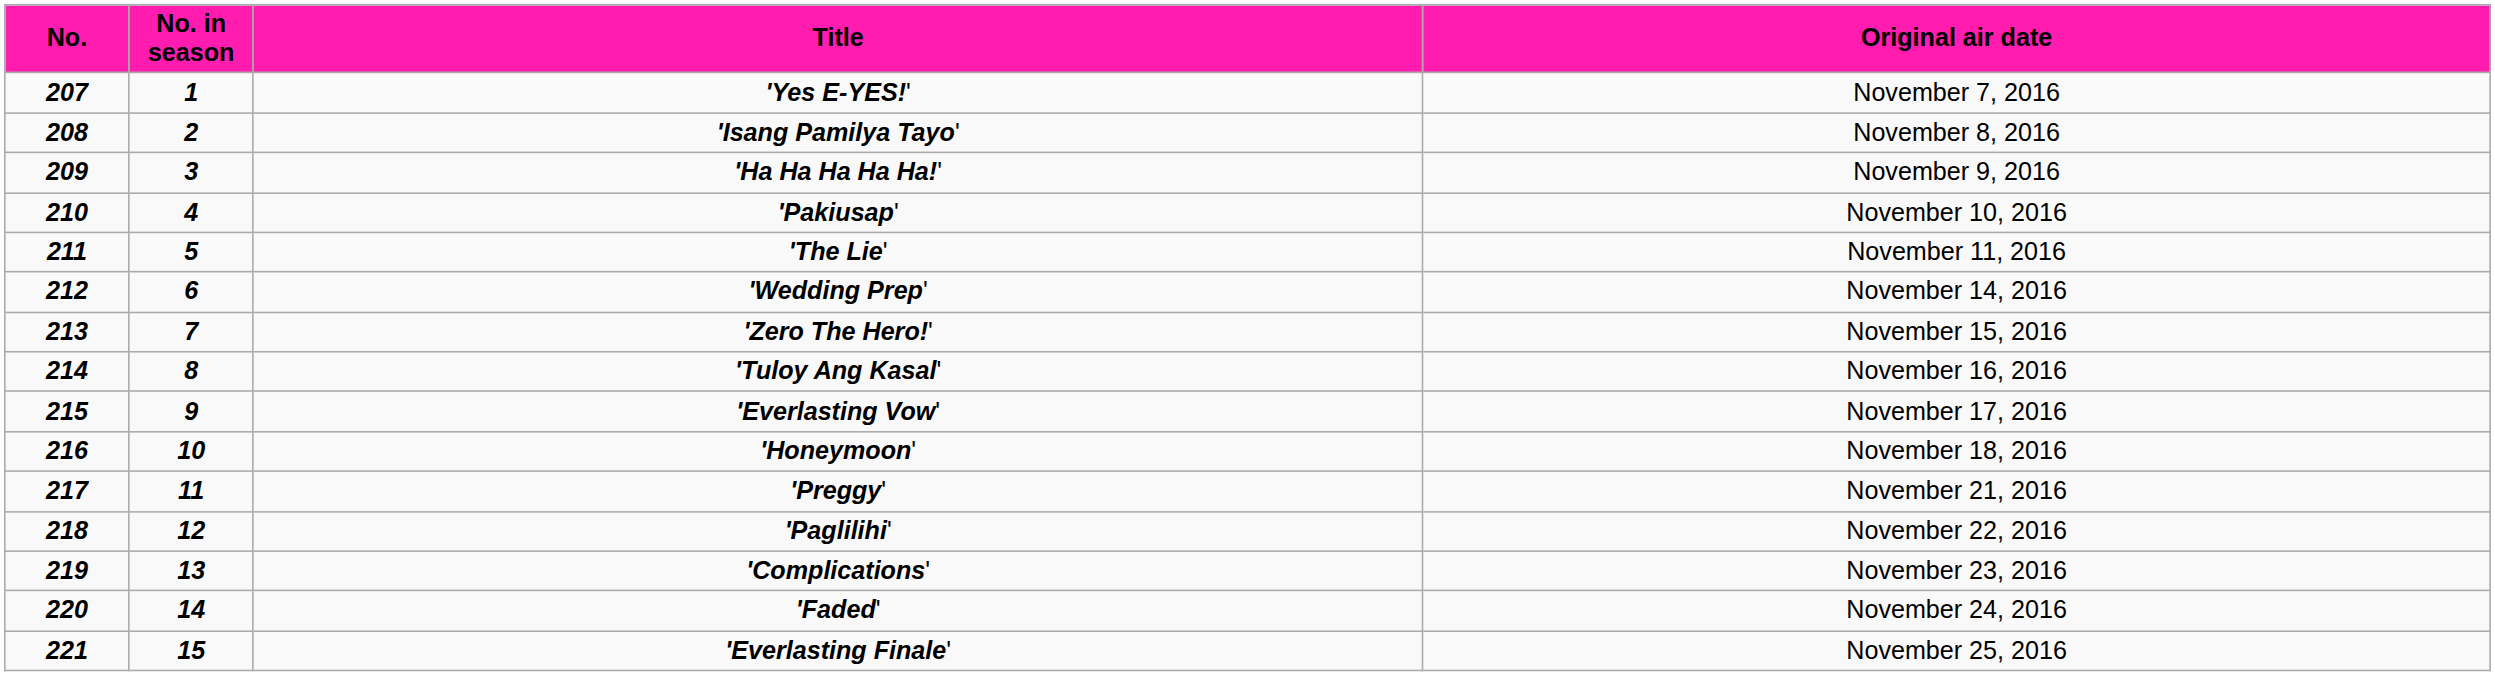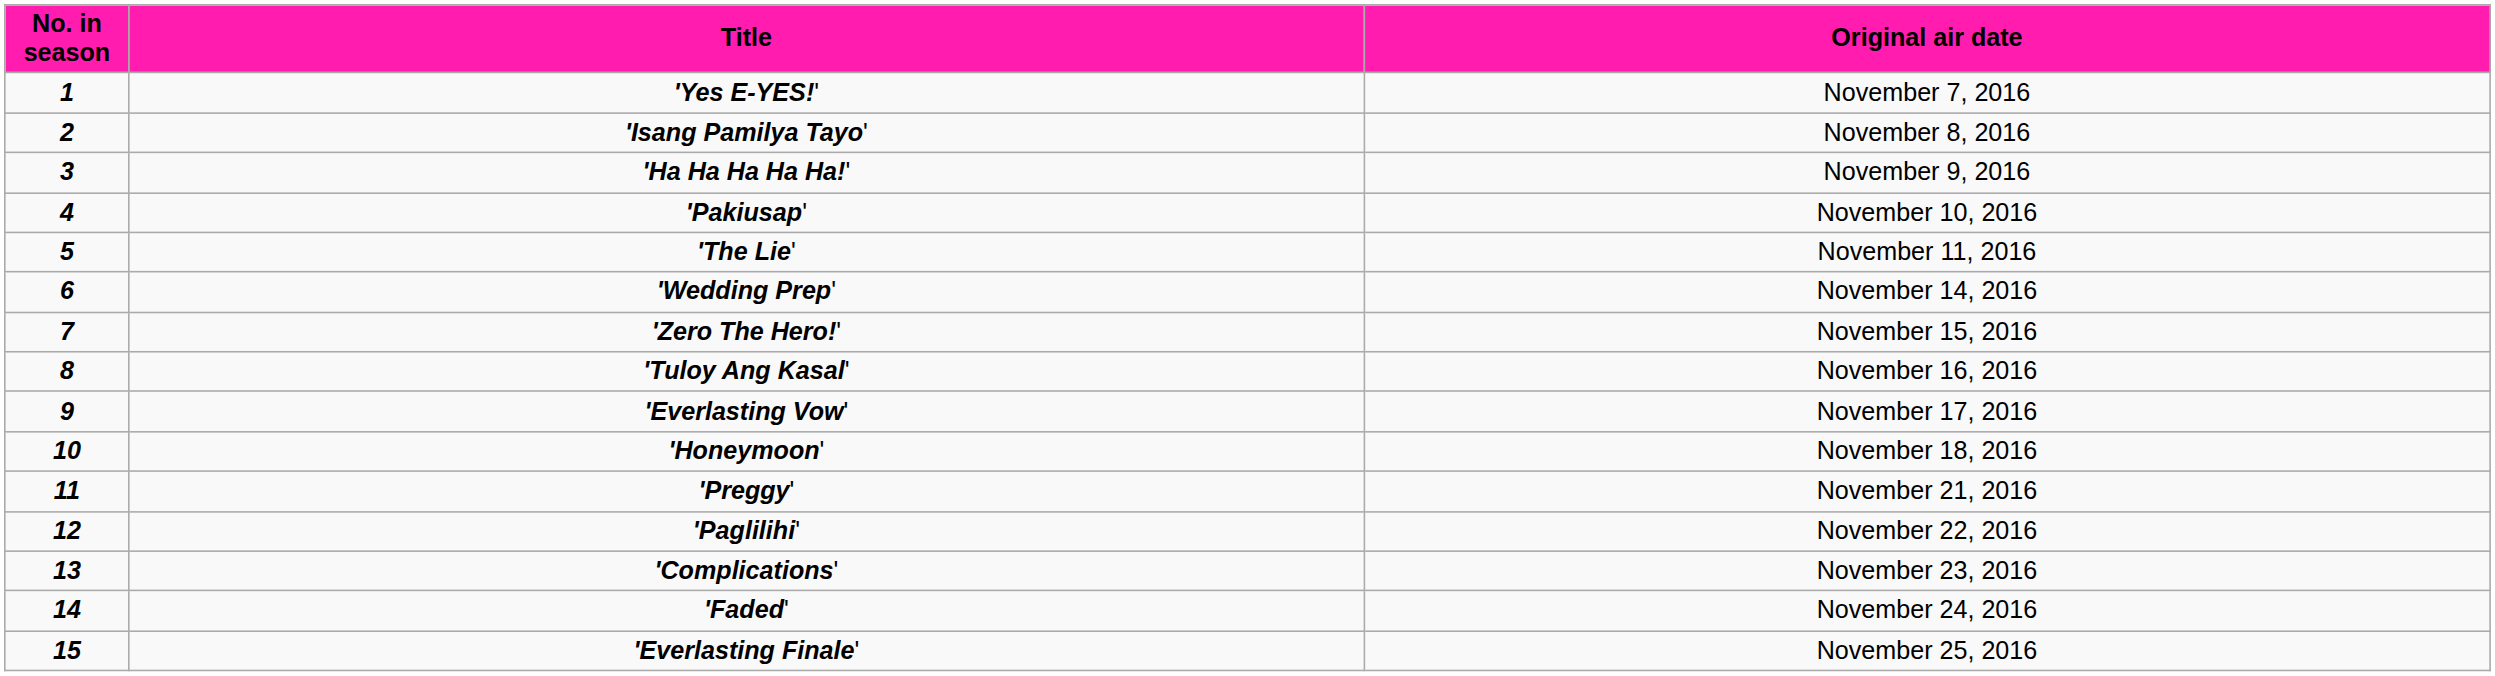 <table style="text-align:center; font-size:100%; line-height:18px;" class="wikitable" width="100%">
 <tr>
-<th style="background:#FF1CAE; color:#000000" width=5%>No.</th>
 <th style="background:#FF1CAE; color:#000000" width=5%>No. in season</th>
 <th style="background:#FF1CAE; color:#000000">Title</th>
 <th style="background:#FF1CAE; color:#000000">Original air date</th>
 </tr>
 <tr>
-<td><strong><em>207</em></strong></td>
 <td><strong><em>1</em></strong></td>
 <td><strong><em>'Yes E-YES!</em></strong>'</td>
 <td>November 7, 2016</td>
 </tr>
 <tr>
-<td><strong><em>208</em></strong></td>
 <td><strong><em>2</em></strong></td>
 <td><strong><em>'Isang Pamilya Tayo</em></strong>'</td>
 <td>November 8, 2016</td>
 </tr>
 <tr>
-<td><strong><em>209</em></strong></td>
 <td><strong><em>3</em></strong></td>
 <td><strong><em>'Ha Ha Ha Ha Ha!</em></strong>'</td>
 <td>November 9, 2016</td>
 </tr>
 <tr>
-<td><strong><em>210</em></strong></td>
 <td><strong><em>4</em></strong></td>
 <td><strong><em>'Pakiusap</em></strong>'</td>
 <td>November 10, 2016</td>
 </tr>
 <tr>
-<td><strong><em>211</em></strong></td>
 <td><strong><em>5</em></strong></td>
 <td><strong><em>'The Lie</em></strong>'</td>
 <td>November 11, 2016</td>
 </tr>
 <tr>
-<td><strong><em>212</em></strong></td>
 <td><strong><em>6</em></strong></td>
 <td><strong><em>'Wedding Prep</em></strong>'</td>
 <td>November 14, 2016</td>
 </tr>
 <tr>
-<td><strong><em>213</em></strong></td>
 <td><strong><em>7</em></strong></td>
 <td><strong><em>'Zero The Hero!</em></strong>'</td>
 <td>November 15, 2016</td>
 </tr>
 <tr>
-<td><strong><em>214</em></strong></td>
 <td><strong><em>8</em></strong></td>
 <td><strong><em>'Tuloy Ang Kasal</em></strong>'</td>
 <td>November 16, 2016</td>
 </tr>
 <tr>
-<td><strong><em>215</em></strong></td>
 <td><strong><em>9</em></strong></td>
 <td><strong><em>'Everlasting Vow</em></strong>'</td>
 <td>November 17, 2016</td>
 </tr>
 <tr>
-<td><strong><em>216</em></strong></td>
 <td><strong><em>10</em></strong></td>
 <td><strong><em>'Honeymoon</em></strong>'</td>
 <td>November 18, 2016</td>
 </tr>
 <tr>
-<td><strong><em>217</em></strong></td>
 <td><strong><em>11</em></strong></td>
 <td><strong><em>'Preggy</em></strong>'</td>
 <td>November 21, 2016</td>
 </tr>
 <tr>
-<td><strong><em>218</em></strong></td>
 <td><strong><em>12</em></strong></td>
 <td><strong><em>'Paglilihi</em></strong>'</td>
 <td>November 22, 2016</td>
 </tr>
 <tr>
-<td><strong><em>219</em></strong></td>
 <td><strong><em>13</em></strong></td>
 <td><strong><em>'Complications</em></strong>'</td>
 <td>November 23, 2016</td>
 </tr>
 <tr>
-<td><strong><em>220</em></strong></td>
 <td><strong><em>14</em></strong></td>
 <td><strong><em>'Faded</em></strong>'</td>
 <td>November 24, 2016</td>
 </tr>
 <tr>
-<td><strong><em>221</em></strong></td>
 <td><strong><em>15</em></strong></td>
 <td><strong><em>'Everlasting Finale</em></strong>'</td>
 <td>November 25, 2016</td>
 </tr>
 </table>
